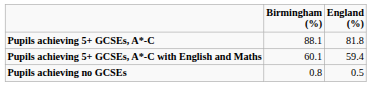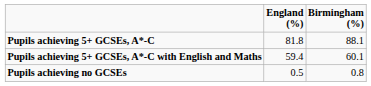 <table class="wikitable" border="1" align="right">
 <tr>
 <td></td>
+<td align=right><strong>England <br>(%)</strong></td>
 <td align=right><strong>Birmingham <br>(%)</strong></td>
-<td align=right><strong>England <br>(%)</strong></td>
 </tr>
 <tr>
 <td><strong>Pupils achieving 5+ GCSEs, A*-C </strong></td>
+<td align=right>81.8</td>
 <td align=right>88.1</td>
-<td align=right>81.8</td>
 </tr>
 <tr>
 <td><strong>Pupils achieving 5+ GCSEs, A*-C with English and Maths </strong></td>
+<td align=right>59.4</td>
 <td align=right>60.1</td>
-<td align=right>59.4</td>
 </tr>
 <tr>
 <td><strong>Pupils achieving no GCSEs </strong></td>
+<td align=right>0.5</td>
 <td align=right>0.8</td>
-<td align=right>0.5</td>
 </tr>
 </table>
